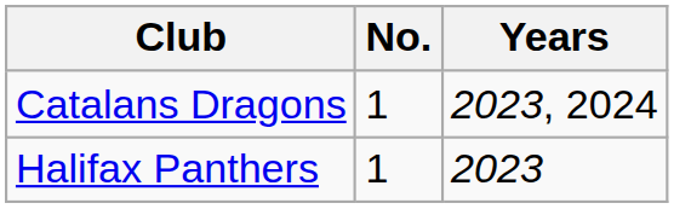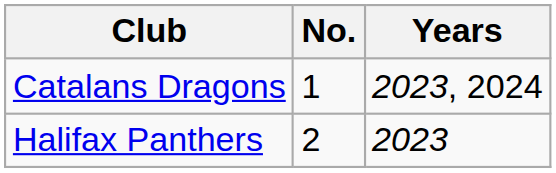 <table class="wikitable">
 <tr>
 <th>Club</th>
 <th>No.</th>
 <th>Years</th>
 </tr>
 <tr>
 <td> <a href='#'>Catalans Dragons</a></td>
 <td>1</td>
 <td><em>2023</em>, 2024</td>
 </tr>
 <tr>
 <td> <a href='#'>Halifax Panthers</a></td>
-<td>1</td>
+<td>2</td>
 <td><em>2023</em></td>
 </tr>
 </table>
